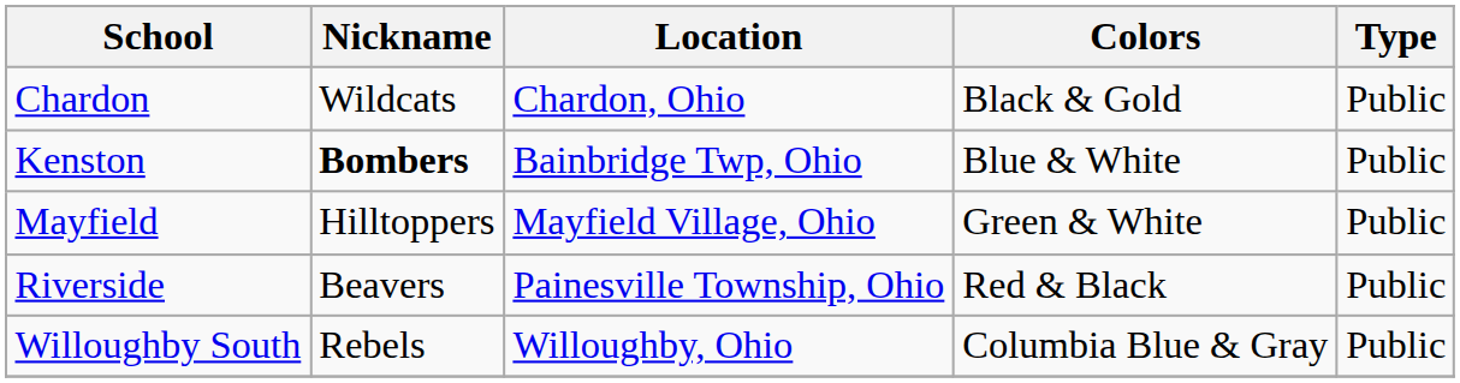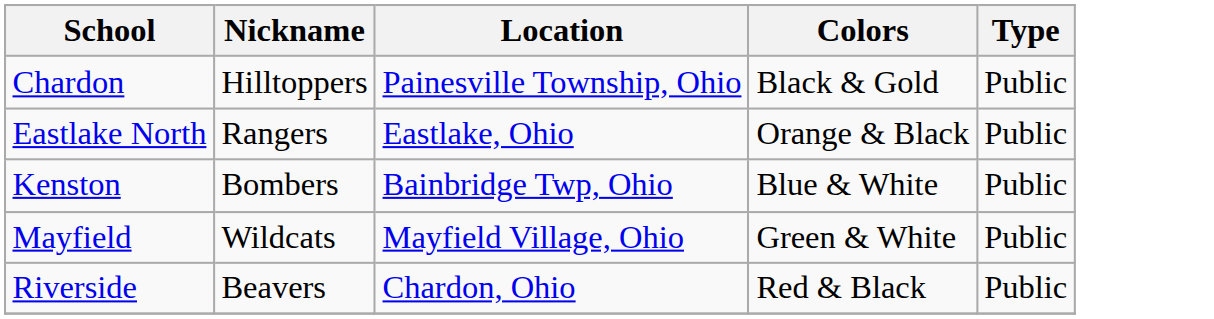 <table class="wikitable sortable">
 <tr>
 <th>School</th>
 <th>Nickname</th>
 <th>Location</th>
 <th>Colors</th>
 <th>Type</th>
 </tr>
 <tr>
 <td><a href='#'>Chardon</a></td>
-<td>Wildcats</td>
-<td><a href='#'>Chardon, Ohio</a></td>
+<td>Hilltoppers</td>
+<td><a href='#'>Painesville Township, Ohio</a></td>
 <td>Black & Gold<br> </td>
 <td>Public</td>
 </tr>
 <tr>
+<td><a href='#'>Eastlake North</a></td>
+<td>Rangers</td>
+<td><a href='#'>Eastlake, Ohio</a></td>
+<td>Orange & Black<br> </td>
+<td>Public</td>
+</tr>
+<tr>
 <td><a href='#'>Kenston</a></td>
-<td><strong>Bombers</strong></td>
+<td>Bombers</td>
 <td><a href='#'>Bainbridge Twp, Ohio</a></td>
 <td>Blue & White<br> </td>
 <td>Public</td>
 </tr>
 <tr>
 <td><a href='#'>Mayfield</a></td>
-<td>Hilltoppers</td>
+<td>Wildcats</td>
 <td><a href='#'>Mayfield Village, Ohio</a></td>
 <td>Green & White<br> </td>
 <td>Public</td>
 </tr>
 <tr>
 <td><a href='#'>Riverside</a></td>
 <td>Beavers</td>
-<td><a href='#'>Painesville Township, Ohio</a></td>
+<td><a href='#'>Chardon, Ohio</a></td>
 <td>Red & Black<br> </td>
-<td>Public</td>
-</tr>
-<tr>
-<td><a href='#'>Willoughby South</a></td>
-<td>Rebels</td>
-<td><a href='#'>Willoughby, Ohio</a></td>
-<td>Columbia Blue & Gray<br> </td>
 <td>Public</td>
 </tr>
 <tr>
 </tr>
 </table>
